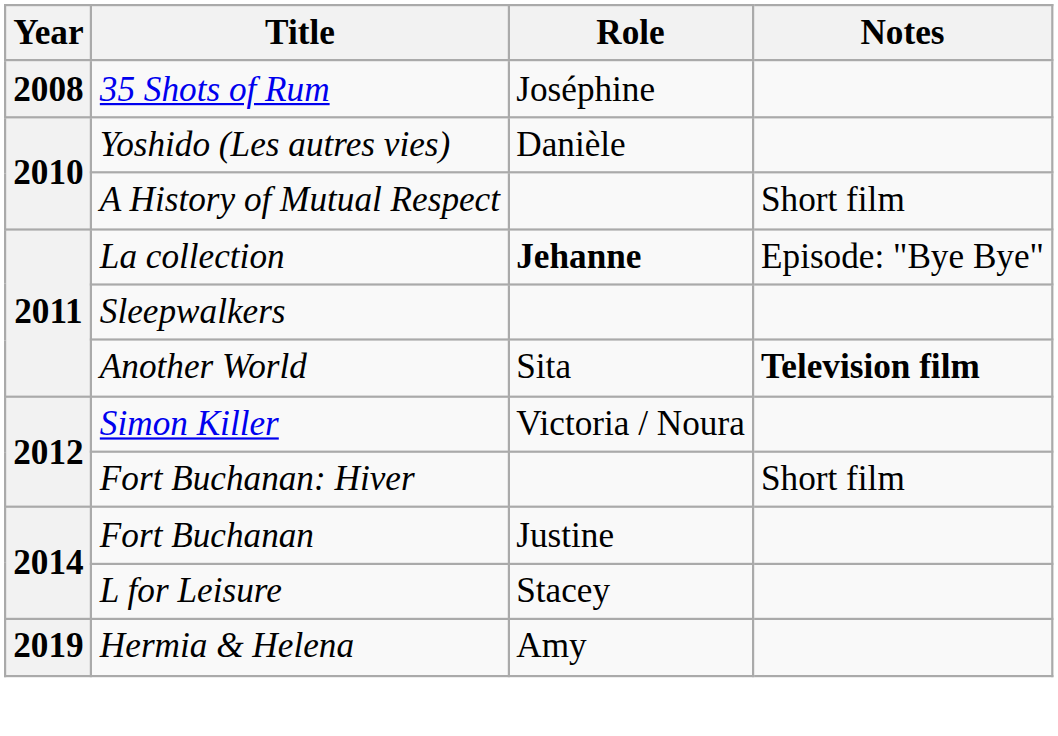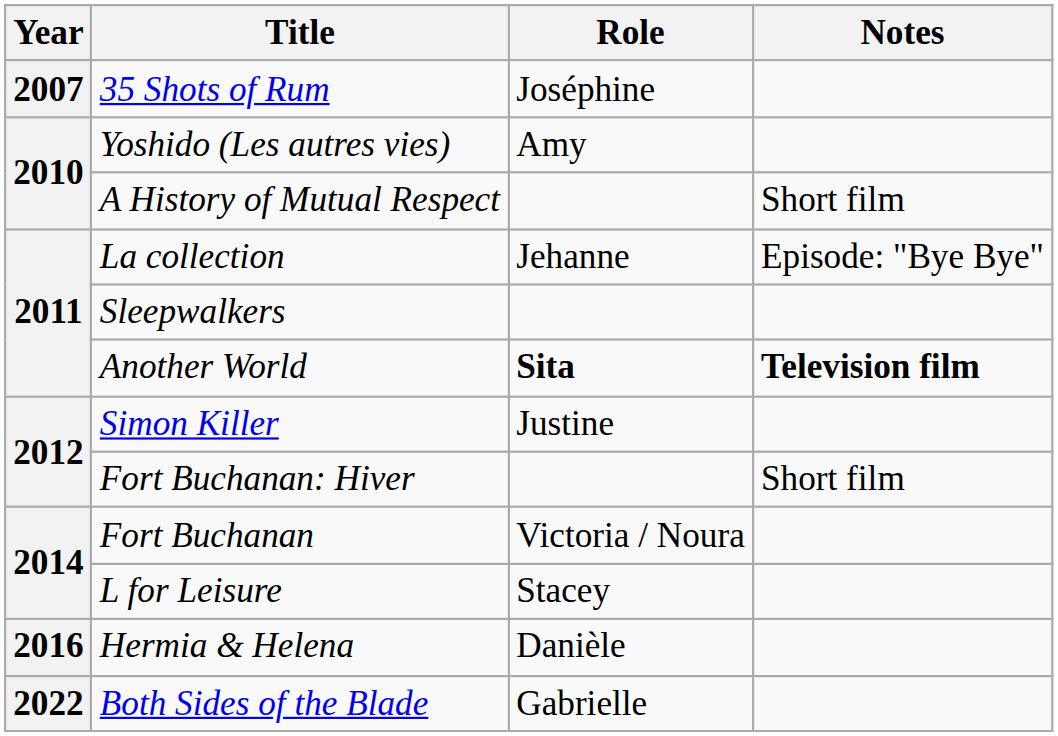 <table class="wikitable">
 <tr>
 <th>Year</th>
 <th>Title</th>
 <th>Role</th>
 <th class="unsortable">Notes</th>
 </tr>
 <tr>
-<th>2008</th>
+<th>2007</th>
 <td><em><a href='#'>35 Shots of Rum</a></em></td>
 <td>Joséphine</td>
 <td></td>
 </tr>
 <tr>
 <th rowspan="2">2010</th>
 <td><em>Yoshido (Les autres vies)</em></td>
-<td>Danièle</td>
+<td>Amy</td>
 <td></td>
 </tr>
 <tr>
 <td><em>A History of Mutual Respect</em></td>
 <td></td>
 <td>Short film</td>
 </tr>
 <tr>
 <th rowspan="3">2011</th>
 <td><em>La collection</em></td>
-<td><strong>Jehanne</strong></td>
+<td>Jehanne</td>
 <td>Episode: "Bye Bye"</td>
 </tr>
 <tr>
 <td><em>Sleepwalkers</em></td>
 <td></td>
 <td></td>
 </tr>
 <tr>
 <td><em>Another World</em></td>
-<td>Sita</td>
+<td><strong>Sita</strong></td>
 <td><strong>Television film</strong></td>
 </tr>
 <tr>
 <th rowspan="2">2012</th>
 <td><em><a href='#'>Simon Killer</a></em></td>
-<td>Victoria / Noura</td>
+<td>Justine</td>
 <td></td>
 </tr>
 <tr>
 <td><em>Fort Buchanan: Hiver</em></td>
 <td></td>
 <td>Short film</td>
 </tr>
 <tr>
 <th rowspan="2">2014</th>
 <td><em>Fort Buchanan</em></td>
-<td>Justine</td>
+<td>Victoria / Noura</td>
 <td></td>
 </tr>
 <tr>
 <td><em>L for Leisure</em></td>
 <td>Stacey</td>
 <td></td>
 </tr>
 <tr>
-<th>2019</th>
+<th>2016</th>
 <td><em>Hermia & Helena</em></td>
-<td>Amy</td>
+<td>Danièle</td>
+<td></td>
+</tr>
+<tr>
+<th>2022</th>
+<td><em><a href='#'>Both Sides of the Blade</a></em></td>
+<td>Gabrielle</td>
 <td></td>
 </tr>
 </table>
